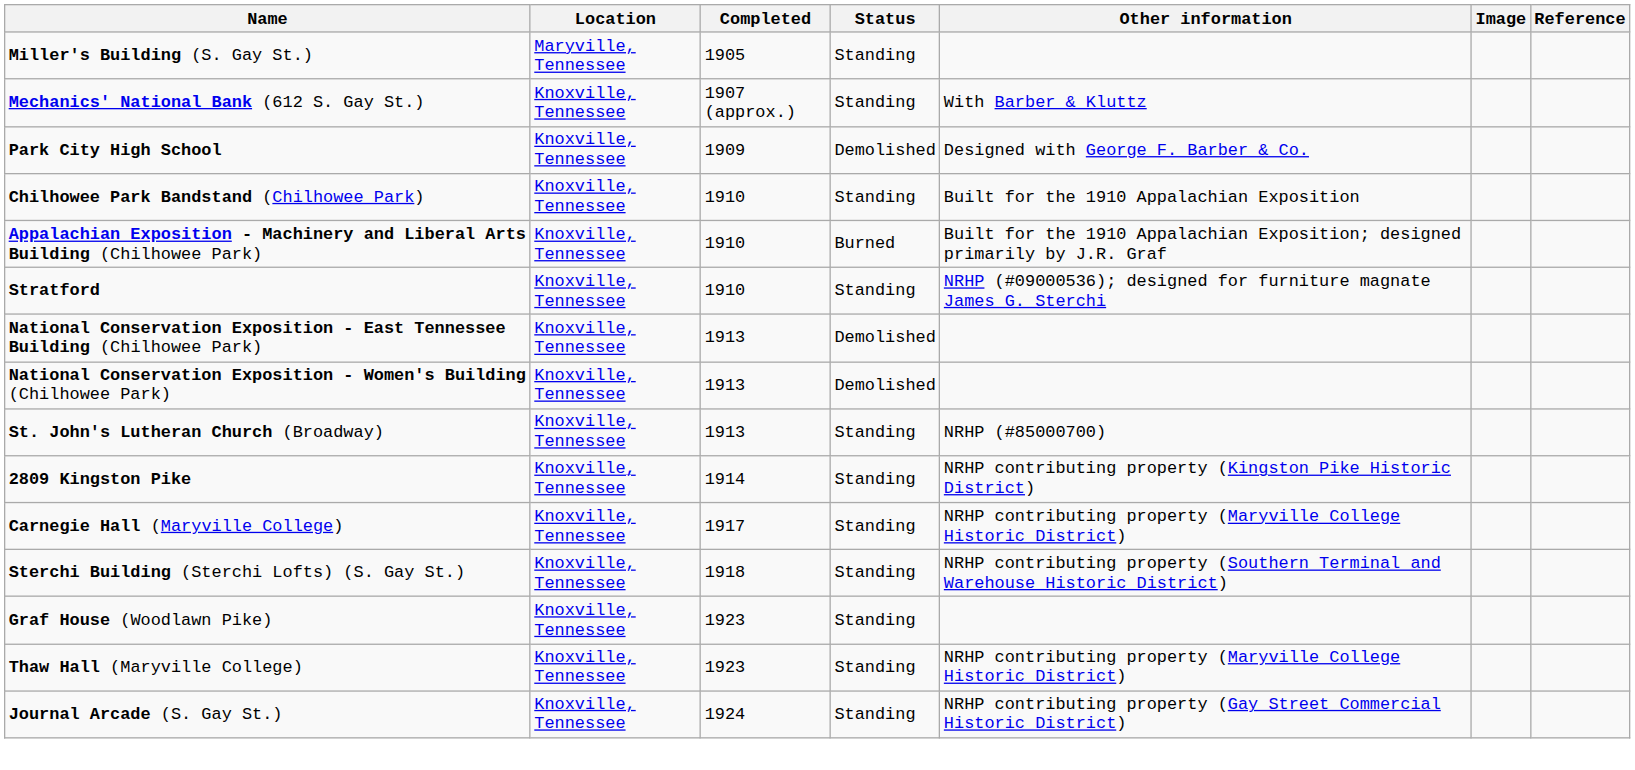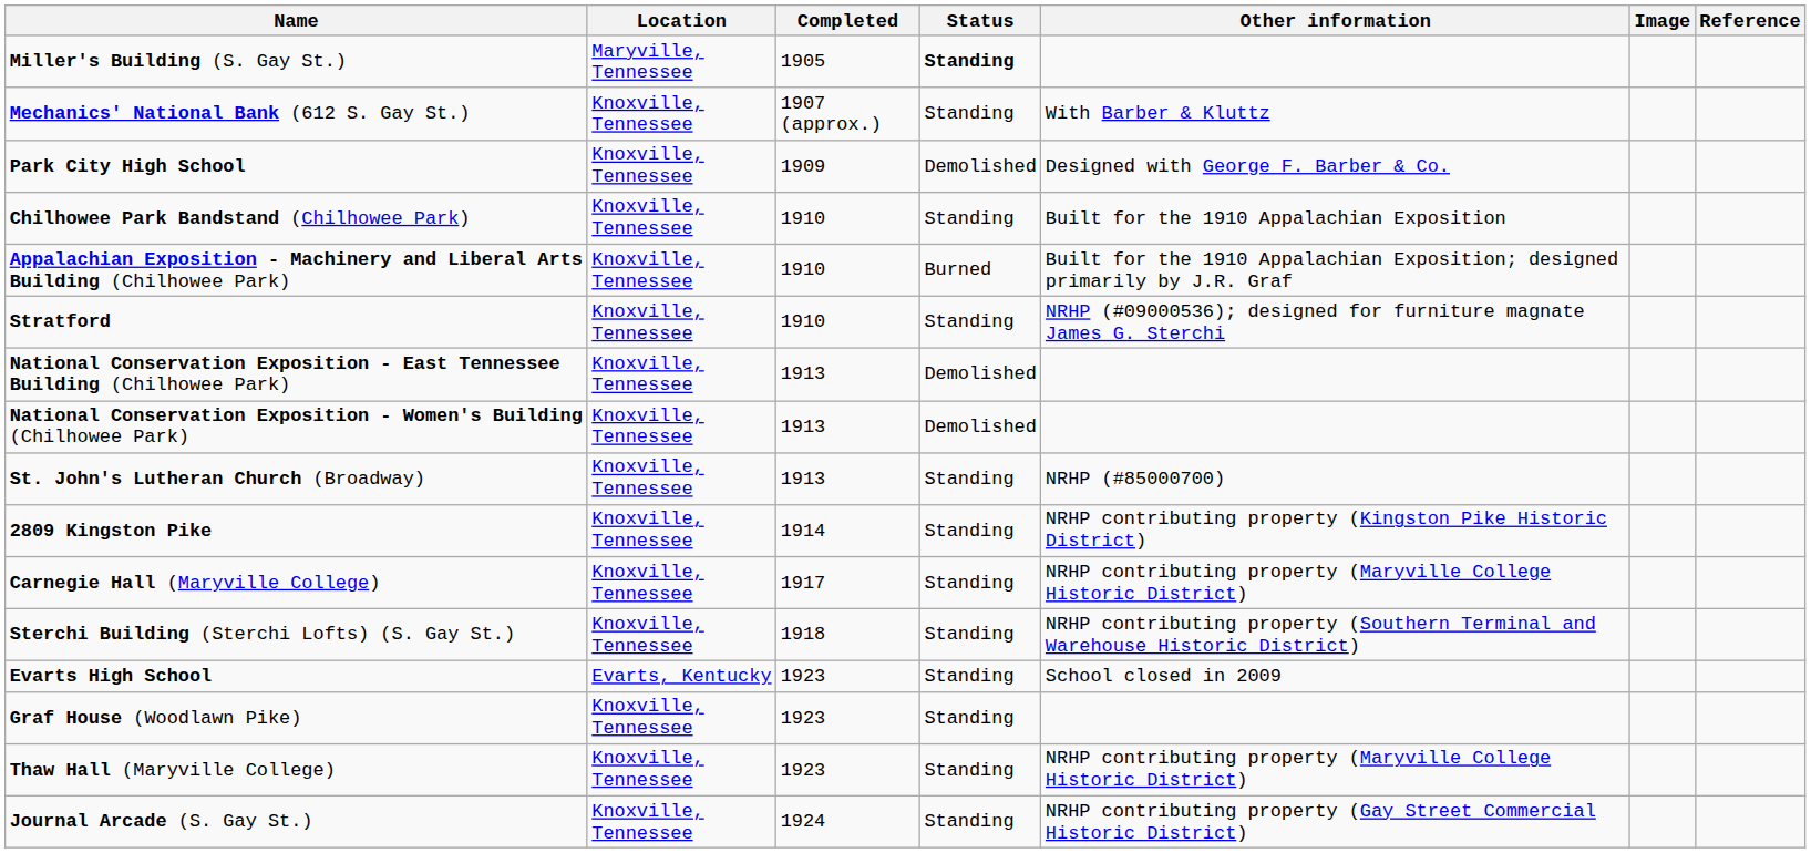 <table class="wikitable sortable">
 <tr>
 <th>Name</th>
 <th>Location</th>
 <th>Completed</th>
 <th>Status</th>
 <th>Other information</th>
 <th>Image</th>
 <th>Reference</th>
 </tr>
 <tr>
 <td><strong>Miller's Building</strong> (S. Gay St.)</td>
 <td><a href='#'>Maryville, Tennessee</a></td>
 <td>1905</td>
-<td>Standing</td>
+<td><strong>Standing</strong></td>
 <td></td>
 <td></td>
 <td></td>
 </tr>
 <tr>
 <td><strong><a href='#'>Mechanics' National Bank</a></strong> (612 S. Gay St.)</td>
 <td><a href='#'>Knoxville, Tennessee</a></td>
 <td>1907 (approx.)</td>
 <td>Standing</td>
 <td>With <a href='#'>Barber & Kluttz</a></td>
 <td></td>
 <td></td>
 </tr>
 <tr>
 <td><strong>Park City High School</strong></td>
 <td><a href='#'>Knoxville, Tennessee</a></td>
 <td>1909</td>
 <td>Demolished</td>
 <td>Designed with <a href='#'>George F. Barber & Co.</a></td>
 <td></td>
 <td></td>
 </tr>
 <tr>
 <td><strong>Chilhowee Park Bandstand</strong> (<a href='#'>Chilhowee Park</a>)</td>
 <td><a href='#'>Knoxville, Tennessee</a></td>
 <td>1910</td>
 <td>Standing</td>
 <td>Built for the 1910 Appalachian Exposition</td>
 <td></td>
 <td></td>
 </tr>
 <tr>
 <td><strong><a href='#'>Appalachian Exposition</a> - Machinery and Liberal Arts Building</strong> (Chilhowee Park)</td>
 <td><a href='#'>Knoxville, Tennessee</a></td>
 <td>1910</td>
 <td>Burned</td>
 <td>Built for the 1910 Appalachian Exposition; designed primarily by J.R. Graf</td>
 <td></td>
 <td></td>
 </tr>
 <tr>
 <td><strong>Stratford</strong></td>
 <td><a href='#'>Knoxville, Tennessee</a></td>
 <td>1910</td>
 <td>Standing</td>
 <td><a href='#'>NRHP</a> (#09000536); designed for furniture magnate <a href='#'>James G. Sterchi</a></td>
 <td></td>
 <td></td>
 </tr>
 <tr>
 <td><strong>National Conservation Exposition - East Tennessee Building</strong> (Chilhowee Park)</td>
 <td><a href='#'>Knoxville, Tennessee</a></td>
 <td>1913</td>
 <td>Demolished</td>
 <td></td>
 <td></td>
 <td></td>
 </tr>
 <tr>
 <td><strong>National Conservation Exposition - Women's Building</strong> (Chilhowee Park)</td>
 <td><a href='#'>Knoxville, Tennessee</a></td>
 <td>1913</td>
 <td>Demolished</td>
 <td></td>
 <td></td>
 <td></td>
 </tr>
 <tr>
 <td><strong>St. John's Lutheran Church</strong> (Broadway)</td>
 <td><a href='#'>Knoxville, Tennessee</a></td>
 <td>1913</td>
 <td>Standing</td>
 <td>NRHP (#85000700)</td>
 <td></td>
 <td></td>
 </tr>
 <tr>
 <td><strong>2809 Kingston Pike</strong></td>
 <td><a href='#'>Knoxville, Tennessee</a></td>
 <td>1914</td>
 <td>Standing</td>
 <td>NRHP contributing property (<a href='#'>Kingston Pike Historic District</a>)</td>
 <td></td>
 <td></td>
 </tr>
 <tr>
 <td><strong>Carnegie Hall</strong> (<a href='#'>Maryville College</a>)</td>
 <td><a href='#'>Knoxville, Tennessee</a></td>
 <td>1917</td>
 <td>Standing</td>
 <td>NRHP contributing property (<a href='#'>Maryville College Historic District</a>)</td>
 <td></td>
 <td></td>
 </tr>
 <tr>
 <td><strong>Sterchi Building</strong> (Sterchi Lofts) (S. Gay St.)</td>
 <td><a href='#'>Knoxville, Tennessee</a></td>
 <td>1918</td>
 <td>Standing</td>
 <td>NRHP contributing property (<a href='#'>Southern Terminal and Warehouse Historic District</a>)</td>
 <td></td>
 <td></td>
 </tr>
 <tr>
+<td><strong>Evarts High School</strong></td>
+<td><a href='#'>Evarts, Kentucky</a></td>
+<td>1923</td>
+<td>Standing</td>
+<td>School closed in 2009</td>
+<td></td>
+<td></td>
+</tr>
+<tr>
 <td><strong>Graf House</strong> (Woodlawn Pike)</td>
 <td><a href='#'>Knoxville, Tennessee</a></td>
 <td>1923</td>
 <td>Standing</td>
 <td></td>
 <td></td>
 <td></td>
 </tr>
 <tr>
 <td><strong>Thaw Hall</strong> (Maryville College)</td>
 <td><a href='#'>Knoxville, Tennessee</a></td>
 <td>1923</td>
 <td>Standing</td>
 <td>NRHP contributing property (<a href='#'>Maryville College Historic District</a>)</td>
 <td></td>
 <td></td>
 </tr>
 <tr>
 <td><strong>Journal Arcade</strong> (S. Gay St.)</td>
 <td><a href='#'>Knoxville, Tennessee</a></td>
 <td>1924</td>
 <td>Standing</td>
 <td>NRHP contributing property (<a href='#'>Gay Street Commercial Historic District</a>)</td>
 <td></td>
 <td></td>
 </tr>
 </table>
